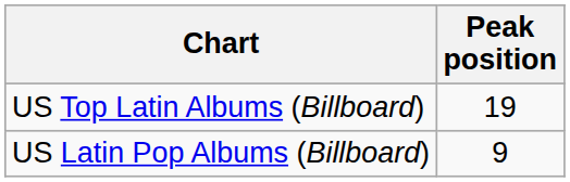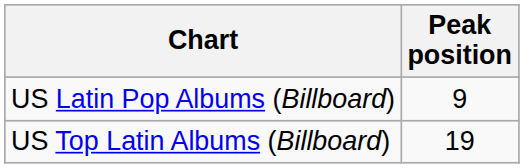 <table class="wikitable">
 <tr>
 <th>Chart</th>
 <th>Peak<br>position</th>
 </tr>
 <tr>
+<td>US <a href='#'>Latin Pop Albums</a> (<em>Billboard</em>)</td>
+<td style="text-align:center;">9</td>
+</tr>
+<tr>
 <td>US <a href='#'>Top Latin Albums</a> (<em>Billboard</em>)</td>
 <td style="text-align:center;">19</td>
 </tr>
-<tr>
-<td>US <a href='#'>Latin Pop Albums</a> (<em>Billboard</em>)</td>
-<td style="text-align:center;">9</td>
-</tr>
 </table>
